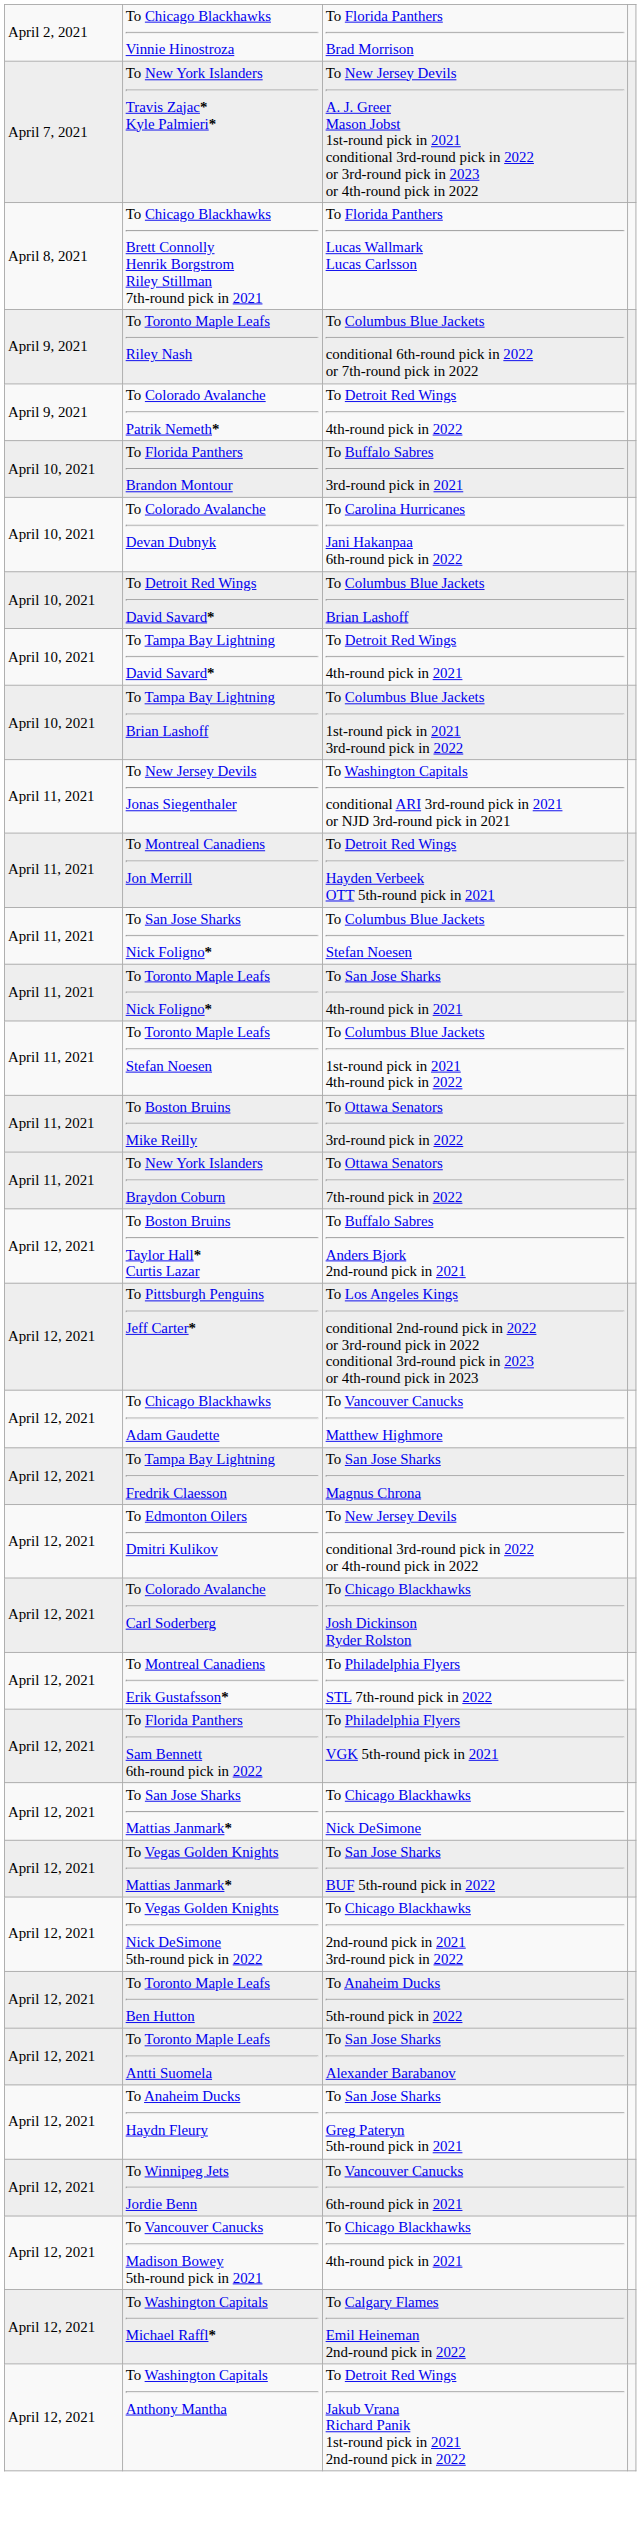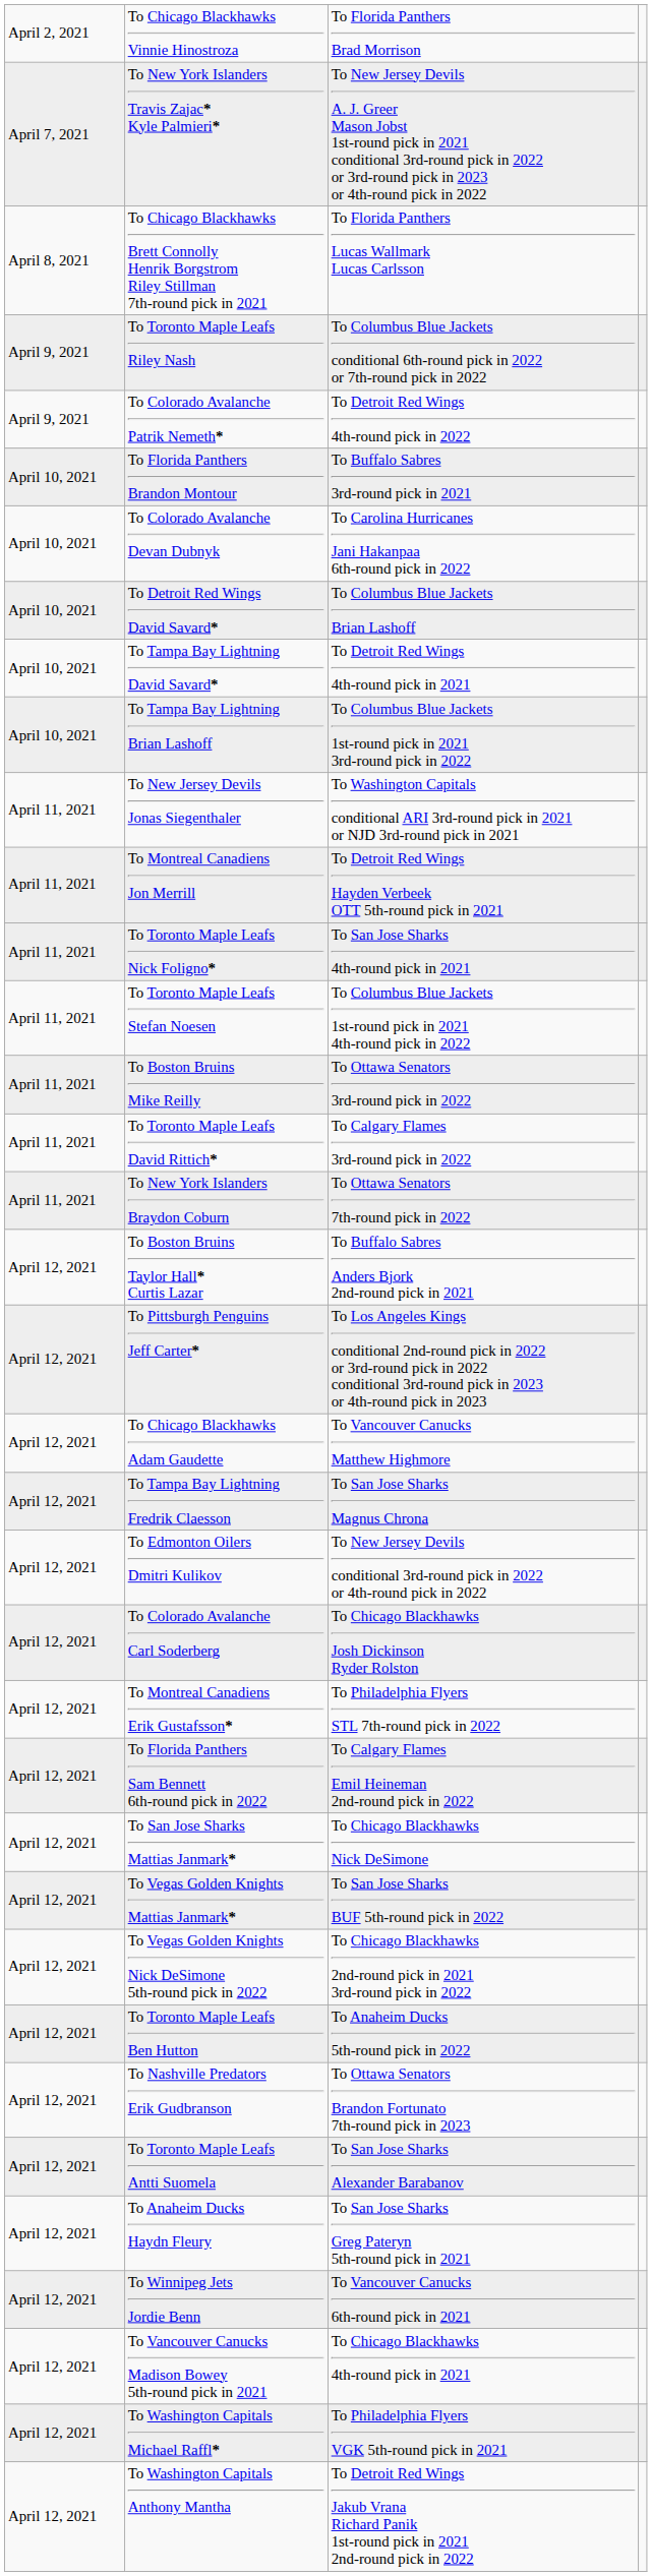 <table cellspacing=0 class="wikitable" style="border:1px solid #999999; width:680px;">
 <tr>
 <td>April 2, 2021</td>
 <td valign="top">To <a href='#'>Chicago Blackhawks</a><hr><a href='#'>Vinnie Hinostroza</a></td>
 <td valign="top">To <a href='#'>Florida Panthers</a><hr><a href='#'>Brad Morrison</a></td>
 <td></td>
 </tr>
 <tr bgcolor="eeeeee">
 <td>April 7, 2021</td>
 <td valign="top">To <a href='#'>New York Islanders</a><hr><a href='#'>Travis Zajac</a><span><strong>*</strong></span><br><a href='#'>Kyle Palmieri</a><span><strong>*</strong></span></td>
 <td valign="top">To <a href='#'>New Jersey Devils</a><hr><a href='#'>A. J. Greer</a><br><a href='#'>Mason Jobst</a><br>1st-round pick in <a href='#'>2021</a><br><span>conditional</span> 3rd-round pick in <a href='#'>2022</a><br>or 3rd-round pick in <a href='#'>2023</a><br>or 4th-round pick in 2022</td>
 <td></td>
 </tr>
 <tr>
 <td>April 8, 2021</td>
 <td valign="top">To <a href='#'>Chicago Blackhawks</a><hr><a href='#'>Brett Connolly</a><br><a href='#'>Henrik Borgstrom</a><br><a href='#'>Riley Stillman</a><br>7th-round pick in <a href='#'>2021</a></td>
 <td valign="top">To <a href='#'>Florida Panthers</a><hr><a href='#'>Lucas Wallmark</a><br><a href='#'>Lucas Carlsson</a></td>
 <td></td>
 </tr>
 <tr bgcolor="eeeeee">
 <td>April 9, 2021</td>
 <td valign="top">To <a href='#'>Toronto Maple Leafs</a><hr><a href='#'>Riley Nash</a></td>
 <td valign="top">To <a href='#'>Columbus Blue Jackets</a><hr><span>conditional</span> 6th-round pick in <a href='#'>2022</a><br>or 7th-round pick in 2022</td>
 <td></td>
 </tr>
 <tr>
 <td>April 9, 2021</td>
 <td valign="top">To <a href='#'>Colorado Avalanche</a><hr><a href='#'>Patrik Nemeth</a><span><strong>*</strong></span></td>
 <td valign="top">To <a href='#'>Detroit Red Wings</a><hr>4th-round pick in <a href='#'>2022</a></td>
 <td></td>
 </tr>
 <tr bgcolor="eeeeee">
 <td>April 10, 2021</td>
 <td valign="top">To <a href='#'>Florida Panthers</a><hr><a href='#'>Brandon Montour</a></td>
 <td valign="top">To <a href='#'>Buffalo Sabres</a><hr>3rd-round pick in <a href='#'>2021</a></td>
 <td></td>
 </tr>
 <tr>
 <td>April 10, 2021</td>
 <td valign="top">To <a href='#'>Colorado Avalanche</a><hr><a href='#'>Devan Dubnyk</a></td>
 <td valign="top">To <a href='#'>Carolina Hurricanes</a><hr><a href='#'>Jani Hakanpaa</a><br>6th-round pick in <a href='#'>2022</a></td>
 <td></td>
 </tr>
 <tr bgcolor="eeeeee">
 <td>April 10, 2021</td>
 <td valign="top">To <a href='#'>Detroit Red Wings</a><hr><a href='#'>David Savard</a><span><strong>*</strong></span></td>
 <td valign="top">To <a href='#'>Columbus Blue Jackets</a><hr><a href='#'>Brian Lashoff</a></td>
 <td></td>
 </tr>
 <tr>
 <td>April 10, 2021</td>
 <td valign="top">To <a href='#'>Tampa Bay Lightning</a><hr><a href='#'>David Savard</a><span><strong>*</strong></span></td>
 <td valign="top">To <a href='#'>Detroit Red Wings</a><hr>4th-round pick in <a href='#'>2021</a></td>
 <td></td>
 </tr>
 <tr bgcolor="eeeeee">
 <td>April 10, 2021</td>
 <td valign="top">To <a href='#'>Tampa Bay Lightning</a><hr><a href='#'>Brian Lashoff</a></td>
 <td valign="top">To <a href='#'>Columbus Blue Jackets</a><hr>1st-round pick in <a href='#'>2021</a><br>3rd-round pick in <a href='#'>2022</a></td>
 <td></td>
 </tr>
 <tr>
 <td>April 11, 2021</td>
 <td valign="top">To <a href='#'>New Jersey Devils</a><hr><a href='#'>Jonas Siegenthaler</a></td>
 <td valign="top">To <a href='#'>Washington Capitals</a><hr><span>conditional</span> <a href='#'>ARI</a> 3rd-round pick in <a href='#'>2021</a><br>or NJD 3rd-round pick in 2021</td>
 <td></td>
 </tr>
 <tr bgcolor="eeeeee">
 <td>April 11, 2021</td>
 <td valign="top">To <a href='#'>Montreal Canadiens</a><hr><a href='#'>Jon Merrill</a></td>
 <td valign="top">To <a href='#'>Detroit Red Wings</a><hr><a href='#'>Hayden Verbeek</a><br><a href='#'>OTT</a> 5th-round pick in <a href='#'>2021</a></td>
 <td></td>
 </tr>
-<tr>
-<td>April 11, 2021</td>
-<td valign="top">To <a href='#'>San Jose Sharks</a><hr><a href='#'>Nick Foligno</a><span><strong>*</strong></span></td>
-<td valign="top">To <a href='#'>Columbus Blue Jackets</a><hr><a href='#'>Stefan Noesen</a></td>
-<td></td>
-</tr>
 <tr bgcolor="eeeeee">
 <td>April 11, 2021</td>
 <td valign="top">To <a href='#'>Toronto Maple Leafs</a><hr><a href='#'>Nick Foligno</a><span><strong>*</strong></span></td>
 <td valign="top">To <a href='#'>San Jose Sharks</a><hr>4th-round pick in <a href='#'>2021</a></td>
 <td></td>
 </tr>
 <tr>
 <td>April 11, 2021</td>
 <td valign="top">To <a href='#'>Toronto Maple Leafs</a><hr><a href='#'>Stefan Noesen</a></td>
 <td valign="top">To <a href='#'>Columbus Blue Jackets</a><hr>1st-round pick in <a href='#'>2021</a><br>4th-round pick in <a href='#'>2022</a></td>
 <td></td>
 </tr>
 <tr bgcolor="eeeeee">
 <td>April 11, 2021</td>
 <td valign="top">To <a href='#'>Boston Bruins</a><hr><a href='#'>Mike Reilly</a></td>
 <td valign="top">To <a href='#'>Ottawa Senators</a><hr>3rd-round pick in <a href='#'>2022</a></td>
+<td></td>
+</tr>
+<tr>
+<td>April 11, 2021</td>
+<td valign="top">To <a href='#'>Toronto Maple Leafs</a><hr><a href='#'>David Rittich</a><span><strong>*</strong></span></td>
+<td valign="top">To <a href='#'>Calgary Flames</a><hr>3rd-round pick in <a href='#'>2022</a></td>
 <td></td>
 </tr>
 <tr bgcolor="eeeeee">
 <td>April 11, 2021</td>
 <td valign="top">To <a href='#'>New York Islanders</a><hr><a href='#'>Braydon Coburn</a></td>
 <td valign="top">To <a href='#'>Ottawa Senators</a><hr>7th-round pick in <a href='#'>2022</a></td>
 <td></td>
 </tr>
 <tr>
 <td>April 12, 2021</td>
 <td valign="top">To <a href='#'>Boston Bruins</a><hr><a href='#'>Taylor Hall</a><span><strong>*</strong></span><br><a href='#'>Curtis Lazar</a></td>
 <td valign="top">To <a href='#'>Buffalo Sabres</a><hr><a href='#'>Anders Bjork</a><br>2nd-round pick in <a href='#'>2021</a></td>
 <td></td>
 </tr>
 <tr bgcolor="eeeeee">
 <td>April 12, 2021</td>
 <td valign="top">To <a href='#'>Pittsburgh Penguins</a><hr><a href='#'>Jeff Carter</a><span><strong>*</strong></span></td>
 <td valign="top">To <a href='#'>Los Angeles Kings</a><hr><span>conditional</span> 2nd-round pick in <a href='#'>2022</a><br>or 3rd-round pick in 2022<br><span>conditional 3rd-round pick in <a href='#'>2023</a><br>or 4th-round pick in 2023</span></td>
 <td></td>
 </tr>
 <tr>
 <td>April 12, 2021</td>
 <td valign="top">To <a href='#'>Chicago Blackhawks</a><hr><a href='#'>Adam Gaudette</a></td>
 <td valign="top">To <a href='#'>Vancouver Canucks</a><hr><a href='#'>Matthew Highmore</a></td>
 <td></td>
 </tr>
 <tr bgcolor="eeeeee">
 <td>April 12, 2021</td>
 <td valign="top">To <a href='#'>Tampa Bay Lightning</a><hr><a href='#'>Fredrik Claesson</a></td>
 <td valign="top">To <a href='#'>San Jose Sharks</a><hr><a href='#'>Magnus Chrona</a></td>
 <td></td>
 </tr>
 <tr>
 <td>April 12, 2021</td>
 <td valign="top">To <a href='#'>Edmonton Oilers</a><hr><a href='#'>Dmitri Kulikov</a></td>
 <td valign="top">To <a href='#'>New Jersey Devils</a><hr><span>conditional 3rd-round pick in <a href='#'>2022</a><br>or 4th-round pick in 2022</span></td>
 <td></td>
 </tr>
 <tr bgcolor="eeeeee">
 <td>April 12, 2021</td>
 <td valign="top">To <a href='#'>Colorado Avalanche</a><hr><a href='#'>Carl Soderberg</a></td>
 <td valign="top">To <a href='#'>Chicago Blackhawks</a><hr><a href='#'>Josh Dickinson</a><br><a href='#'>Ryder Rolston</a></td>
 <td></td>
 </tr>
 <tr>
 <td>April 12, 2021</td>
 <td valign="top">To <a href='#'>Montreal Canadiens</a><hr><a href='#'>Erik Gustafsson</a><span><strong>*</strong></span></td>
 <td valign="top">To <a href='#'>Philadelphia Flyers</a><hr><a href='#'>STL</a> 7th-round pick in <a href='#'>2022</a></td>
 <td></td>
 </tr>
 <tr bgcolor="eeeeee">
 <td>April 12, 2021</td>
 <td valign="top">To <a href='#'>Florida Panthers</a><hr><a href='#'>Sam Bennett</a><br>6th-round pick in <a href='#'>2022</a></td>
-<td valign="top">To <a href='#'>Philadelphia Flyers</a><hr><a href='#'>VGK</a> 5th-round pick in <a href='#'>2021</a></td>
+<td valign="top">To <a href='#'>Calgary Flames</a><hr><a href='#'>Emil Heineman</a><br>2nd-round pick in <a href='#'>2022</a></td>
 <td></td>
 </tr>
 <tr>
 <td>April 12, 2021</td>
 <td valign="top">To <a href='#'>San Jose Sharks</a><hr><a href='#'>Mattias Janmark</a><span><strong>*</strong></span></td>
 <td valign="top">To <a href='#'>Chicago Blackhawks</a><hr><a href='#'>Nick DeSimone</a></td>
 <td></td>
 </tr>
 <tr bgcolor="eeeeee">
 <td>April 12, 2021</td>
 <td valign="top">To <a href='#'>Vegas Golden Knights</a><hr><a href='#'>Mattias Janmark</a><span><strong>*</strong></span></td>
 <td valign="top">To <a href='#'>San Jose Sharks</a><hr><a href='#'>BUF</a> 5th-round pick in <a href='#'>2022</a></td>
 <td></td>
 </tr>
 <tr>
 <td>April 12, 2021</td>
 <td valign="top">To <a href='#'>Vegas Golden Knights</a><hr><a href='#'>Nick DeSimone</a><br>5th-round pick in <a href='#'>2022</a></td>
 <td valign="top">To <a href='#'>Chicago Blackhawks</a><hr>2nd-round pick in <a href='#'>2021</a><br>3rd-round pick in <a href='#'>2022</a></td>
 <td></td>
 </tr>
 <tr bgcolor="eeeeee">
 <td>April 12, 2021</td>
 <td valign="top">To <a href='#'>Toronto Maple Leafs</a><hr><a href='#'>Ben Hutton</a></td>
 <td valign="top">To <a href='#'>Anaheim Ducks</a><hr>5th-round pick in <a href='#'>2022</a></td>
+<td></td>
+</tr>
+<tr>
+<td>April 12, 2021</td>
+<td valign="top">To <a href='#'>Nashville Predators</a><hr><a href='#'>Erik Gudbranson</a></td>
+<td valign="top">To <a href='#'>Ottawa Senators</a><hr><a href='#'>Brandon Fortunato</a><br>7th-round pick in <a href='#'>2023</a></td>
 <td></td>
 </tr>
 <tr bgcolor="eeeeee">
 <td>April 12, 2021</td>
 <td valign="top">To <a href='#'>Toronto Maple Leafs</a><hr><a href='#'>Antti Suomela</a></td>
 <td valign="top">To <a href='#'>San Jose Sharks</a><hr><a href='#'>Alexander Barabanov</a></td>
 <td></td>
 </tr>
 <tr>
 <td>April 12, 2021</td>
 <td valign="top">To <a href='#'>Anaheim Ducks</a><hr><a href='#'>Haydn Fleury</a></td>
 <td valign="top">To <a href='#'>San Jose Sharks</a><hr><a href='#'>Greg Pateryn</a><br>5th-round pick in <a href='#'>2021</a></td>
 <td></td>
 </tr>
 <tr bgcolor="eeeeee">
 <td>April 12, 2021</td>
 <td valign="top">To <a href='#'>Winnipeg Jets</a><hr><a href='#'>Jordie Benn</a></td>
 <td valign="top">To <a href='#'>Vancouver Canucks</a><hr>6th-round pick in <a href='#'>2021</a></td>
 <td></td>
 </tr>
 <tr>
 <td>April 12, 2021</td>
 <td valign="top">To <a href='#'>Vancouver Canucks</a><hr><a href='#'>Madison Bowey</a><br>5th-round pick in <a href='#'>2021</a></td>
 <td valign="top">To <a href='#'>Chicago Blackhawks</a><hr>4th-round pick in <a href='#'>2021</a></td>
 <td></td>
 </tr>
 <tr bgcolor="eeeeee">
 <td>April 12, 2021</td>
 <td valign="top">To <a href='#'>Washington Capitals</a><hr><a href='#'>Michael Raffl</a><span><strong>*</strong></span></td>
-<td valign="top">To <a href='#'>Calgary Flames</a><hr><a href='#'>Emil Heineman</a><br>2nd-round pick in <a href='#'>2022</a></td>
+<td valign="top">To <a href='#'>Philadelphia Flyers</a><hr><a href='#'>VGK</a> 5th-round pick in <a href='#'>2021</a></td>
 <td></td>
 </tr>
 <tr>
 <td>April 12, 2021</td>
 <td valign="top">To <a href='#'>Washington Capitals</a><hr><a href='#'>Anthony Mantha</a></td>
 <td valign="top">To <a href='#'>Detroit Red Wings</a><hr><a href='#'>Jakub Vrana</a><br><a href='#'>Richard Panik</a><br>1st-round pick in <a href='#'>2021</a><br>2nd-round pick in <a href='#'>2022</a></td>
 <td></td>
 </tr>
 </table>
